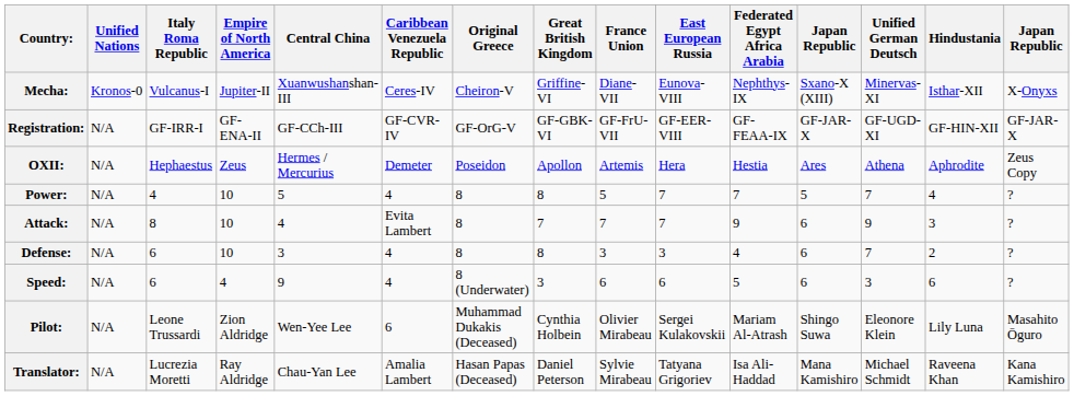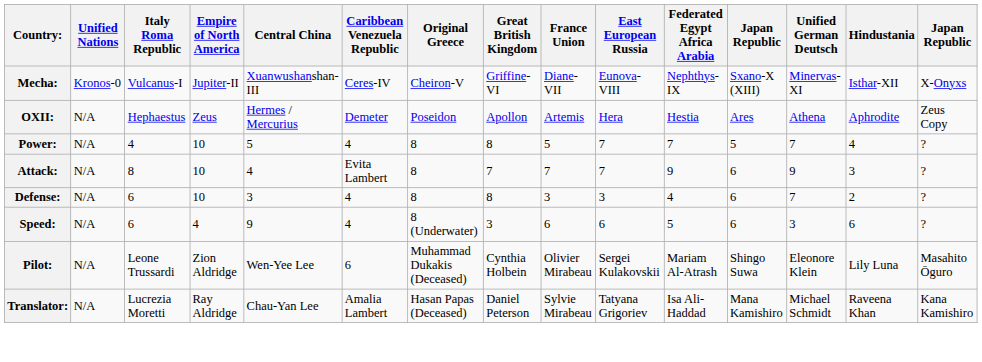 <table class="wikitable">
 <tr>
 <th>Country:</th>
 <th><a href='#'>Unified Nations</a></th>
 <th>Italy <a href='#'>Roma</a> Republic</th>
 <th><a href='#'>Empire of North America</a></th>
 <th>Central China</th>
 <th><a href='#'>Caribbean</a> Venezuela Republic</th>
 <th>Original Greece</th>
 <th>Great British Kingdom</th>
 <th>France Union</th>
 <th><a href='#'>East European</a> Russia</th>
 <th>Federated Egypt Africa <a href='#'>Arabia</a></th>
 <th>Japan Republic</th>
 <th>Unified German Deutsch</th>
 <th>Hindustania</th>
 <th>Japan Republic</th>
 </tr>
 <tr>
 <th>Mecha:</th>
 <td><a href='#'>Kronos</a>-0</td>
 <td><a href='#'>Vulcanus</a>-I</td>
 <td><a href='#'>Jupiter</a>-II</td>
 <td><a href='#'>Xuanwushan</a>shan-III</td>
 <td><a href='#'>Ceres</a>-IV</td>
 <td><a href='#'>Cheiron</a>-V</td>
 <td><a href='#'>Griffine</a>-VI</td>
 <td><a href='#'>Diane</a>-VII</td>
 <td><a href='#'>Eunova</a>-VIII</td>
 <td><a href='#'>Nephthys</a>-IX</td>
 <td><a href='#'>Sxano</a>-X (XIII)</td>
 <td><a href='#'>Minervas</a>-XI</td>
 <td><a href='#'>Isthar</a>-XII</td>
 <td>X-<a href='#'>Onyxs</a></td>
-</tr>
-<tr>
-<th>Registration:</th>
-<td>N/A</td>
-<td>GF-IRR-I</td>
-<td>GF-ENA-II</td>
-<td>GF-CCh-III</td>
-<td>GF-CVR-IV</td>
-<td>GF-OrG-V</td>
-<td>GF-GBK-VI</td>
-<td>GF-FrU-VII</td>
-<td>GF-EER-VIII</td>
-<td>GF-FEAA-IX</td>
-<td>GF-JAR-X</td>
-<td>GF-UGD-XI</td>
-<td>GF-HIN-XII</td>
-<td>GF-JAR-X</td>
 </tr>
 <tr>
 <th>OXII:</th>
 <td>N/A</td>
 <td><a href='#'>Hephaestus</a></td>
 <td><a href='#'>Zeus</a></td>
 <td><a href='#'>Hermes</a> / <a href='#'>Mercurius</a></td>
 <td><a href='#'>Demeter</a></td>
 <td><a href='#'>Poseidon</a></td>
 <td><a href='#'>Apollon</a></td>
 <td><a href='#'>Artemis</a></td>
 <td><a href='#'>Hera</a></td>
 <td><a href='#'>Hestia</a></td>
 <td><a href='#'>Ares</a></td>
 <td><a href='#'>Athena</a></td>
 <td><a href='#'>Aphrodite</a></td>
 <td>Zeus Copy</td>
 </tr>
 <tr>
 <th>Power:</th>
 <td>N/A</td>
 <td>4</td>
 <td>10</td>
 <td>5</td>
 <td>4</td>
 <td>8</td>
 <td>8</td>
 <td>5</td>
 <td>7</td>
 <td>7</td>
 <td>5</td>
 <td>7</td>
 <td>4</td>
 <td>?</td>
 </tr>
 <tr>
 <th>Attack:</th>
 <td>N/A</td>
 <td>8</td>
 <td>10</td>
 <td>4</td>
 <td>Evita Lambert</td>
 <td>8</td>
 <td>7</td>
 <td>7</td>
 <td>7</td>
 <td>9</td>
 <td>6</td>
 <td>9</td>
 <td>3</td>
 <td>?</td>
 </tr>
 <tr>
 <th>Defense:</th>
 <td>N/A</td>
 <td>6</td>
 <td>10</td>
 <td>3</td>
 <td>4</td>
 <td>8</td>
 <td>8</td>
 <td>3</td>
 <td>3</td>
 <td>4</td>
 <td>6</td>
 <td>7</td>
 <td>2</td>
 <td>?</td>
 </tr>
 <tr>
 <th>Speed:</th>
 <td>N/A</td>
 <td>6</td>
 <td>4</td>
 <td>9</td>
 <td>4</td>
 <td>8 (Underwater)</td>
 <td>3</td>
 <td>6</td>
 <td>6</td>
 <td>5</td>
 <td>6</td>
 <td>3</td>
 <td>6</td>
 <td>?</td>
 </tr>
 <tr>
 <th>Pilot:</th>
 <td>N/A</td>
 <td>Leone Trussardi</td>
 <td>Zion Aldridge</td>
 <td>Wen-Yee Lee</td>
 <td>6</td>
 <td>Muhammad Dukakis (Deceased)</td>
 <td>Cynthia Holbein</td>
 <td>Olivier Mirabeau</td>
 <td>Sergei Kulakovskii</td>
 <td>Mariam Al-Atrash</td>
 <td>Shingo Suwa</td>
 <td>Eleonore Klein</td>
 <td>Lily Luna</td>
 <td>Masahito Ōguro</td>
 </tr>
 <tr>
 <th>Translator:</th>
 <td>N/A</td>
 <td>Lucrezia Moretti</td>
 <td>Ray Aldridge</td>
 <td>Chau-Yan Lee</td>
 <td>Amalia Lambert</td>
 <td>Hasan Papas (Deceased)</td>
 <td>Daniel Peterson</td>
 <td>Sylvie Mirabeau</td>
 <td>Tatyana Grigoriev</td>
 <td>Isa Ali-Haddad</td>
 <td>Mana Kamishiro</td>
 <td>Michael Schmidt</td>
 <td>Raveena Khan</td>
 <td>Kana Kamishiro</td>
 </tr>
 </table>
